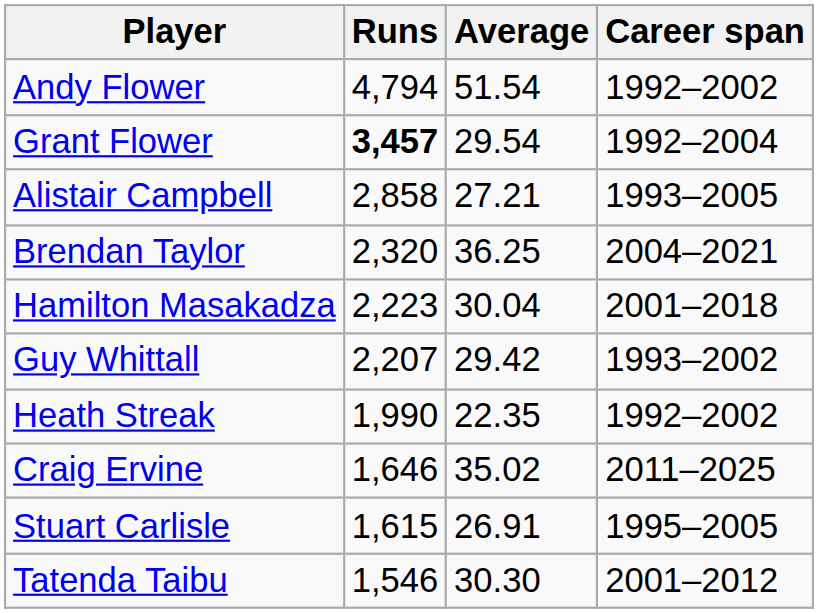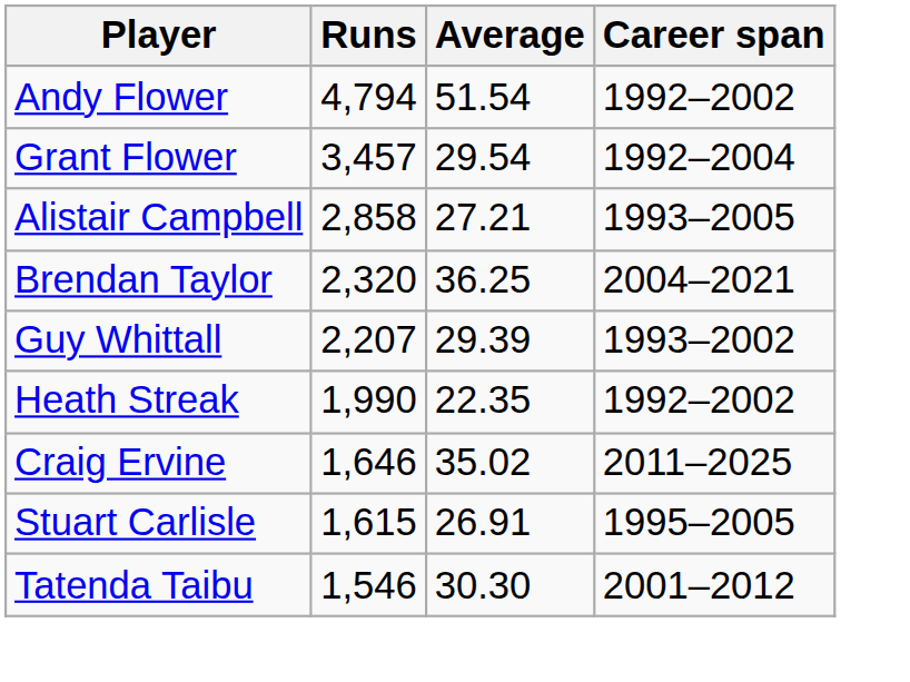 <table class="wikitable">
 <tr>
 <th>Player</th>
 <th>Runs</th>
 <th>Average</th>
 <th>Career span</th>
 </tr>
 <tr>
 <td><a href='#'>Andy Flower</a></td>
 <td>4,794</td>
 <td>51.54</td>
 <td>1992–2002</td>
 </tr>
 <tr>
 <td><a href='#'>Grant Flower</a></td>
-<td><strong>3,457</strong></td>
+<td>3,457</td>
 <td>29.54</td>
 <td>1992–2004</td>
 </tr>
 <tr>
 <td><a href='#'>Alistair Campbell</a></td>
 <td>2,858</td>
 <td>27.21</td>
 <td>1993–2005</td>
 </tr>
 <tr>
 <td><a href='#'>Brendan Taylor</a></td>
 <td>2,320</td>
 <td>36.25</td>
 <td>2004–2021</td>
 </tr>
 <tr>
-<td><a href='#'>Hamilton Masakadza</a></td>
-<td>2,223</td>
-<td>30.04</td>
-<td>2001–2018</td>
-</tr>
-<tr>
 <td><a href='#'>Guy Whittall</a></td>
 <td>2,207</td>
-<td>29.42</td>
+<td>29.39</td>
 <td>1993–2002</td>
 </tr>
 <tr>
 <td><a href='#'>Heath Streak</a></td>
 <td>1,990</td>
 <td>22.35</td>
 <td>1992–2002</td>
 </tr>
 <tr>
 <td><a href='#'>Craig Ervine</a></td>
 <td>1,646</td>
 <td>35.02</td>
 <td>2011–2025</td>
 </tr>
 <tr>
 <td><a href='#'>Stuart Carlisle</a></td>
 <td>1,615</td>
 <td>26.91</td>
 <td>1995–2005</td>
 </tr>
 <tr>
 <td><a href='#'>Tatenda Taibu</a></td>
 <td>1,546</td>
 <td>30.30</td>
 <td>2001–2012</td>
 </tr>
 </table>
